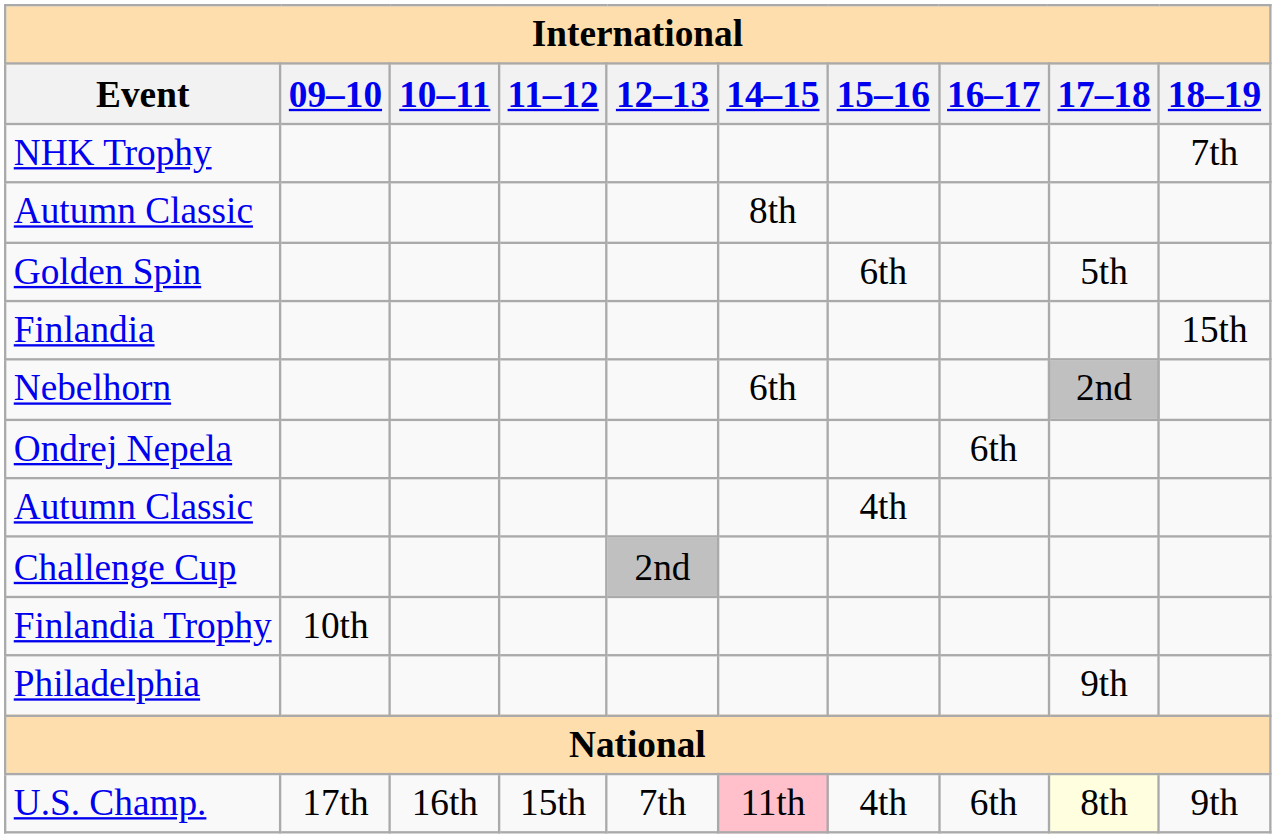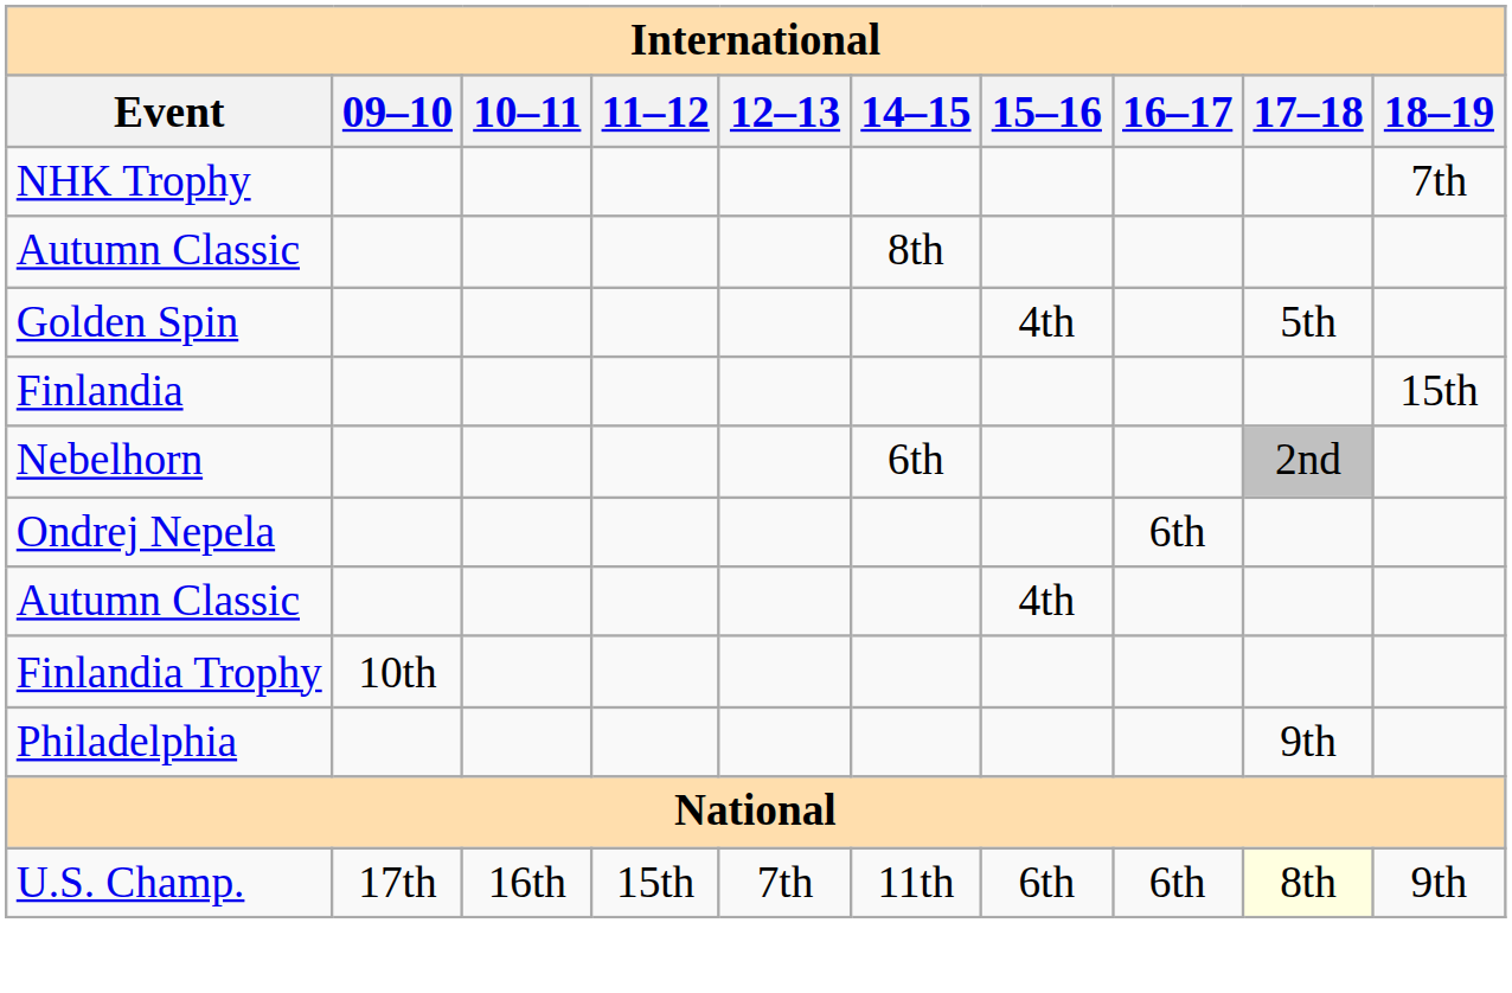 <table class="wikitable" style="text-align:center">
 <tr>
 <th style="background-color: #ffdead; " colspan=10 align=center>International</th>
 </tr>
 <tr>
 <th>Event</th>
 <th><a href='#'>09–10</a></th>
 <th><a href='#'>10–11</a></th>
 <th><a href='#'>11–12</a></th>
 <th><a href='#'>12–13</a></th>
 <th><a href='#'>14–15</a></th>
 <th><a href='#'>15–16</a></th>
 <th><a href='#'>16–17</a></th>
 <th><a href='#'>17–18</a></th>
 <th><a href='#'>18–19</a></th>
 </tr>
 <tr>
 <td align=left> <a href='#'>NHK Trophy</a></td>
 <td></td>
 <td></td>
 <td></td>
 <td></td>
 <td></td>
 <td></td>
 <td></td>
 <td></td>
 <td>7th</td>
 </tr>
 <tr>
 <td align=left> <a href='#'>Autumn Classic</a></td>
 <td></td>
 <td></td>
 <td></td>
 <td></td>
 <td>8th</td>
 <td></td>
 <td></td>
 <td></td>
 <td></td>
 </tr>
 <tr>
 <td align=left> <a href='#'>Golden Spin</a></td>
 <td></td>
 <td></td>
 <td></td>
 <td></td>
 <td></td>
-<td>6th</td>
+<td>4th</td>
 <td></td>
 <td>5th</td>
 <td></td>
 </tr>
 <tr>
 <td align=left> <a href='#'>Finlandia</a></td>
 <td></td>
 <td></td>
 <td></td>
 <td></td>
 <td></td>
 <td></td>
 <td></td>
 <td></td>
 <td>15th</td>
 </tr>
 <tr>
 <td align=left> <a href='#'>Nebelhorn</a></td>
 <td></td>
 <td></td>
 <td></td>
 <td></td>
 <td>6th</td>
 <td></td>
 <td></td>
 <td bgcolor=silver>2nd</td>
 <td></td>
 </tr>
 <tr>
 <td align=left> <a href='#'>Ondrej Nepela</a></td>
 <td></td>
 <td></td>
 <td></td>
 <td></td>
 <td></td>
 <td></td>
 <td>6th</td>
 <td></td>
 <td></td>
 </tr>
 <tr>
 <td align=left><a href='#'>Autumn Classic</a></td>
 <td></td>
 <td></td>
 <td></td>
 <td></td>
 <td></td>
 <td>4th</td>
 <td></td>
 <td></td>
 <td></td>
 </tr>
 <tr>
-<td align=left><a href='#'>Challenge Cup</a></td>
-<td></td>
-<td></td>
-<td></td>
-<td bgcolor=silver>2nd</td>
-<td></td>
-<td></td>
-<td></td>
-<td></td>
-<td></td>
-</tr>
-<tr>
 <td align=left><a href='#'>Finlandia Trophy</a></td>
 <td>10th</td>
 <td></td>
 <td></td>
 <td></td>
 <td></td>
 <td></td>
 <td></td>
 <td></td>
 <td></td>
 </tr>
 <tr>
 <td align=left><a href='#'>Philadelphia</a></td>
 <td></td>
 <td></td>
 <td></td>
 <td></td>
 <td></td>
 <td></td>
 <td></td>
 <td>9th</td>
 <td></td>
 </tr>
 <tr>
 <th style="background-color: #ffdead; " colspan=10 align=center>National</th>
 </tr>
 <tr>
 <td align=left><a href='#'>U.S. Champ.</a></td>
 <td>17th</td>
 <td>16th</td>
 <td>15th</td>
 <td>7th</td>
-<td style="background: pink;">11th</td>
-<td>4th</td>
+<td>11th</td>
+<td>6th</td>
 <td>6th</td>
 <td style="background: lightyellow;">8th</td>
 <td>9th</td>
 </tr>
 </table>
